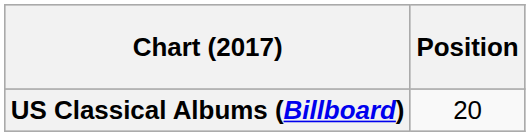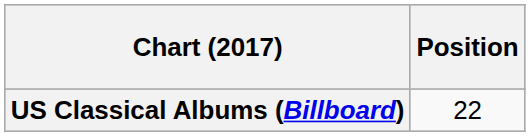 <table class="wikitable sortable plainrowheaders" style="text-align:center">
 <tr>
 <th scope="col" height=45>Chart (2017)</th>
 <th scope="col">Position</th>
 </tr>
 <tr>
 <th scope="row">US Classical Albums (<em><a href='#'>Billboard</a></em>)</th>
-<td>20</td>
+<td>22</td>
 </tr>
 </table>
